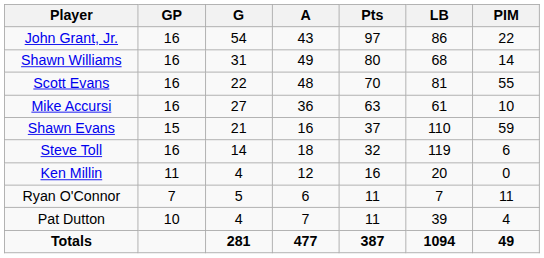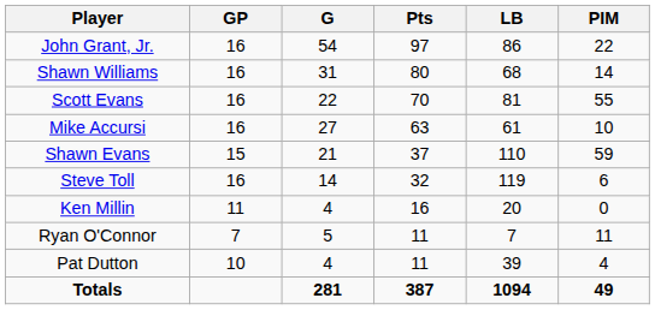 <table class="wikitable sortable">
 <tr align=center>
 <th width="20%">Player</th>
 <th width="10%">GP</th>
 <th width="10%">G</th>
-<th width="10%">A</th>
 <th width="10%">Pts</th>
 <th width="10%">LB</th>
 <th width="10%">PIM</th>
 </tr>
 <tr align=center>
 <td><a href='#'>John Grant, Jr.</a></td>
 <td>16</td>
 <td>54</td>
-<td>43</td>
 <td>97</td>
 <td>86</td>
 <td>22</td>
 </tr>
 <tr align=center>
 <td><a href='#'>Shawn Williams</a></td>
 <td>16</td>
 <td>31</td>
-<td>49</td>
 <td>80</td>
 <td>68</td>
 <td>14</td>
 </tr>
 <tr align=center>
 <td><a href='#'>Scott Evans</a></td>
 <td>16</td>
 <td>22</td>
-<td>48</td>
 <td>70</td>
 <td>81</td>
 <td>55</td>
 </tr>
 <tr align=center>
 <td><a href='#'>Mike Accursi</a></td>
 <td>16</td>
 <td>27</td>
-<td>36</td>
 <td>63</td>
 <td>61</td>
 <td>10</td>
 </tr>
 <tr align=center>
 <td><a href='#'>Shawn Evans</a></td>
 <td>15</td>
 <td>21</td>
-<td>16</td>
 <td>37</td>
 <td>110</td>
 <td>59</td>
 </tr>
 <tr align=center>
 <td><a href='#'>Steve Toll</a></td>
 <td>16</td>
 <td>14</td>
-<td>18</td>
 <td>32</td>
 <td>119</td>
 <td>6</td>
 </tr>
 <tr align=center>
 <td><a href='#'>Ken Millin</a></td>
 <td>11</td>
 <td>4</td>
-<td>12</td>
 <td>16</td>
 <td>20</td>
 <td>0</td>
 </tr>
 <tr align=center>
 <td>Ryan O'Connor</td>
 <td>7</td>
 <td>5</td>
-<td>6</td>
 <td>11</td>
 <td>7</td>
 <td>11</td>
 </tr>
 <tr align=center>
 <td>Pat Dutton</td>
 <td>10</td>
 <td>4</td>
-<td>7</td>
 <td>11</td>
 <td>39</td>
 <td>4</td>
 </tr>
 <tr align=center>
 <td><strong>Totals</strong></td>
 <td></td>
 <td><strong>281</strong></td>
-<td><strong>477</strong></td>
 <td><strong>387</strong></td>
 <td><strong>1094</strong></td>
 <td><strong>49</strong></td>
 </tr>
 </table>
